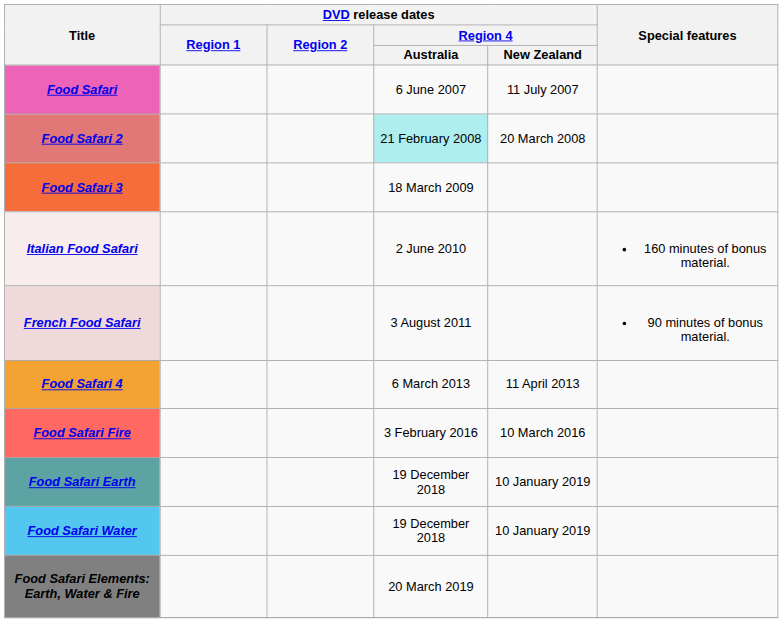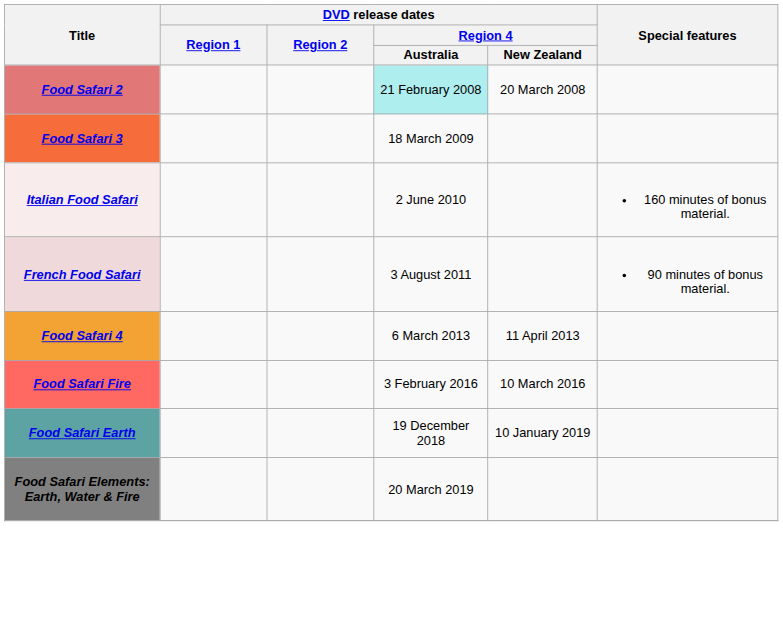 <table class="wikitable plainrowheaders" style="font-size:90%; text-align: center">
 <tr>
 <th scope="col" rowspan="3" style="width: 18em;">Title</th>
 <th scope="col" colspan="4"><a href='#'>DVD</a> release dates</th>
 <th scope="col" rowspan="3" style="width: 20em;">Special features</th>
 </tr>
 <tr>
 <th scope="col" style="width: 12em; font-size: 100%;" rowspan="2"><a href='#'>Region 1</a></th>
 <th scope="col" style="width: 12em; font-size: 100%;" rowspan="2"><a href='#'>Region 2</a></th>
 <th scope="col" style="width: 24em; font-size: 100%;" colspan="2"><a href='#'>Region 4</a></th>
 </tr>
 <tr>
 <th scope="col" style="width: 12em; font-size: 100%;">Australia</th>
 <th scope="col" style="width: 12em; font-size: 100%;">New Zealand</th>
-</tr>
-<tr>
-<th scope="row" style="text-align:center; background:#EC63B7;"><br><a href='#'><span><em>Food Safari</em></span></a> <br><br></th>
-<td></td>
-<td></td>
-<td>6 June 2007</td>
-<td>11 July 2007</td>
-<td></td>
 </tr>
 <tr>
 <th scope="row" style="text-align:center; background:#E17777;"><br><a href='#'><span><em>Food Safari 2</em></span></a><br><br></th>
 <td></td>
 <td></td>
 <td style="background: paleturquoise;">21 February 2008</td>
 <td>20 March 2008</td>
 <td></td>
 </tr>
 <tr>
 <th scope="row" style="text-align:center; background:#F66D3B;"><br><a href='#'><span><em>Food Safari 3</em></span></a><br><br></th>
 <td></td>
 <td></td>
 <td>18 March 2009</td>
 <td></td>
 <td></td>
 </tr>
 <tr>
 <th scope="row" style="text-align:center; background:#F9ECEC;"><br><a href='#'><span><em>Italian Food Safari</em></span></a><br><br></th>
 <td></td>
 <td></td>
 <td>2 June 2010</td>
 <td></td>
 <td><br><ul><li>160 minutes of bonus material.</li></ul></td>
 </tr>
 <tr>
 <th scope="row" style="text-align:center; background:#F0D9DA;"><br><a href='#'><span><em>French Food Safari</em></span></a><br><br></th>
 <td></td>
 <td></td>
 <td>3 August 2011</td>
 <td></td>
 <td><br><ul><li>90 minutes of bonus material.</li></ul></td>
 </tr>
 <tr>
 <th scope="row" style="text-align:center; background:#F3A333;"><br><a href='#'><span><em>Food Safari 4</em></span></a><br><br></th>
 <td></td>
 <td></td>
 <td>6 March 2013</td>
 <td>11 April 2013</td>
 <td></td>
 </tr>
 <tr>
 <th scope="row" style="text-align:center; background:#FF6961;"><br><a href='#'><span><em>Food Safari Fire</em></span></a> <br><br></th>
 <td></td>
 <td></td>
 <td>3 February 2016</td>
 <td>10 March 2016</td>
 <td></td>
 </tr>
 <tr>
 <th scope="row" style="text-align:center; background:#5EA3A3;"><br><a href='#'><span><em>Food Safari Earth</em></span></a> <br><br></th>
 <td></td>
 <td></td>
 <td>19 December 2018</td>
 <td>10 January 2019</td>
 <td></td>
 </tr>
 <tr>
-<th scope="row" style="text-align:center; background:#53C7F0;"><br><a href='#'><span><em>Food Safari Water</em></span></a> <br><br></th>
-<td></td>
-<td></td>
-<td>19 December 2018</td>
-<td>10 January 2019</td>
-<td></td>
-</tr>
-<tr>
 <th scope="row" style="text-align:center; background:grey;"><br><span><em>Food Safari Elements: <br> Earth, Water & Fire</em></span><br><br></th>
 <td></td>
 <td></td>
 <td>20 March 2019</td>
 <td></td>
 <td></td>
 </tr>
 <tr>
 </tr>
 </table>
